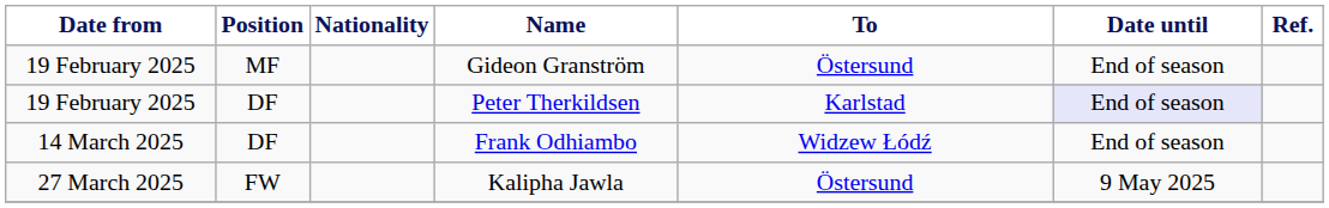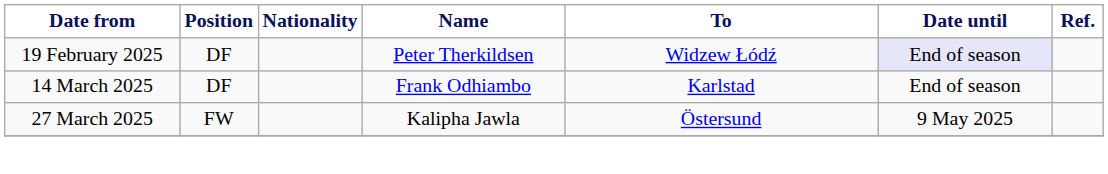 <table class="wikitable" style="text-align:center; font-size:90%; ">
 <tr>
 <th style="background:#FFFFFF; color:#081159; width:120px;">Date from</th>
 <th style="background:#FFFFFF; color:#081159; width:50px;">Position</th>
 <th style="background:#FFFFFF; color:#081159; width:50px;">Nationality</th>
 <th style="background:#FFFFFF; color:#081159; width:140px;">Name</th>
 <th style="background:#FFFFFF; color:#081159; width:220px;">To</th>
 <th style="background:#FFFFFF; color:#081159; width:120px;">Date until</th>
 <th style="background:#FFFFFF; color:#081159; width:30px;">Ref.</th>
 </tr>
 <tr>
 <td>19 February 2025</td>
-<td>MF</td>
-<td></td>
-<td>Gideon Granström</td>
-<td> <a href='#'>Östersund</a></td>
-<td>End of season</td>
-<td></td>
-</tr>
-<tr>
-<td>19 February 2025</td>
 <td>DF</td>
 <td></td>
 <td><a href='#'>Peter Therkildsen</a></td>
-<td> <a href='#'>Karlstad</a></td>
+<td> <a href='#'>Widzew Łódź</a></td>
 <td style="background: lavender;">End of season</td>
 <td></td>
 </tr>
 <tr>
 <td>14 March 2025</td>
 <td>DF</td>
 <td></td>
 <td><a href='#'>Frank Odhiambo</a></td>
-<td> <a href='#'>Widzew Łódź</a></td>
+<td> <a href='#'>Karlstad</a></td>
 <td>End of season</td>
 <td></td>
 </tr>
 <tr>
 <td>27 March 2025</td>
 <td>FW</td>
 <td></td>
 <td>Kalipha Jawla</td>
 <td> <a href='#'>Östersund</a></td>
 <td>9 May 2025 </td>
 <td></td>
 </tr>
 <tr>
 </tr>
 </table>
